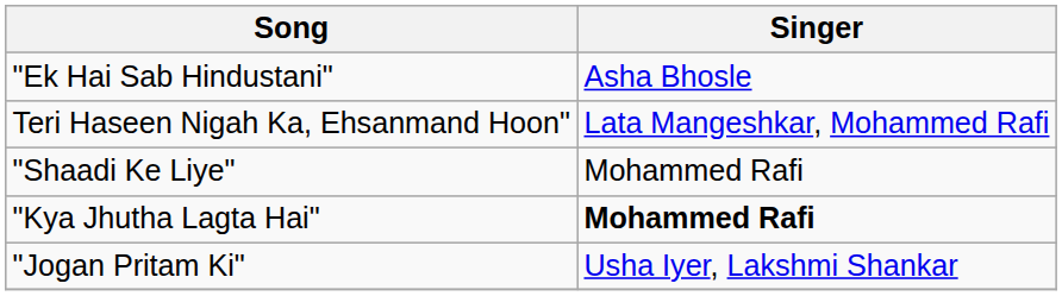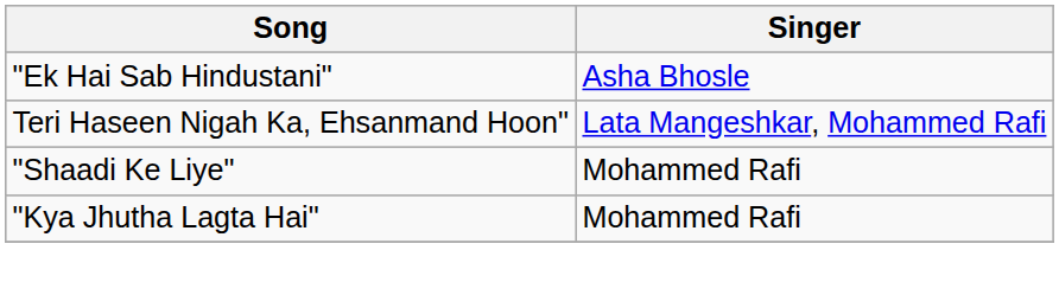 <table class="wikitable">
 <tr>
 <th>Song</th>
 <th>Singer</th>
 </tr>
 <tr>
 <td>"Ek Hai Sab Hindustani"</td>
 <td><a href='#'>Asha Bhosle</a></td>
 </tr>
 <tr>
 <td>Teri Haseen Nigah Ka, Ehsanmand Hoon"</td>
 <td><a href='#'>Lata Mangeshkar</a>, <a href='#'>Mohammed Rafi</a></td>
 </tr>
 <tr>
 <td>"Shaadi Ke Liye"</td>
 <td>Mohammed Rafi</td>
 </tr>
 <tr>
 <td>"Kya Jhutha Lagta Hai"</td>
-<td><strong>Mohammed Rafi</strong></td>
-</tr>
-<tr>
-<td>"Jogan Pritam Ki"</td>
-<td><a href='#'>Usha Iyer</a>, <a href='#'>Lakshmi Shankar</a></td>
+<td>Mohammed Rafi</td>
 </tr>
 <tr>
 </tr>
 </table>
